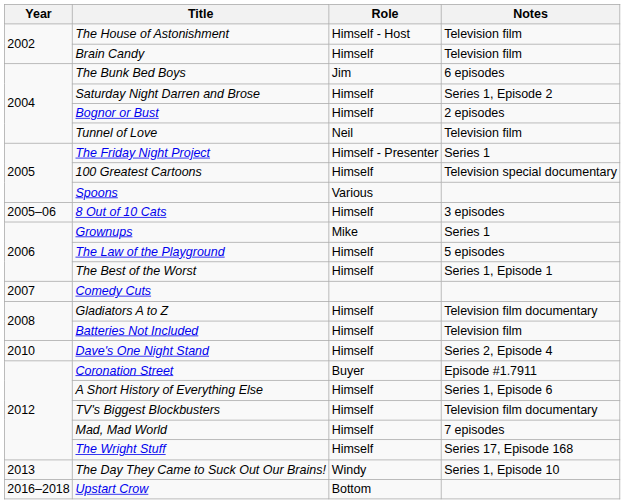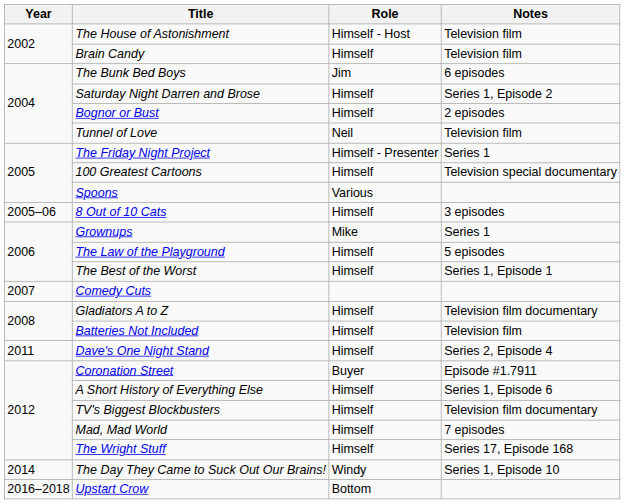 <table class="wikitable sortable">
 <tr>
 <th>Year</th>
 <th>Title</th>
 <th>Role</th>
 <th class="unsortable">Notes</th>
 </tr>
 <tr>
 <td rowspan="2">2002</td>
 <td><em>The House of Astonishment</em></td>
 <td>Himself - Host</td>
 <td>Television film</td>
 </tr>
 <tr>
 <td><em>Brain Candy</em></td>
 <td>Himself</td>
 <td>Television film</td>
 </tr>
 <tr>
 <td rowspan="4">2004</td>
 <td><em>The Bunk Bed Boys</em></td>
 <td>Jim</td>
 <td>6 episodes</td>
 </tr>
 <tr>
 <td><em>Saturday Night Darren and Brose</em></td>
 <td>Himself</td>
 <td>Series 1, Episode 2</td>
 </tr>
 <tr>
 <td><em><a href='#'>Bognor or Bust</a></em></td>
 <td>Himself</td>
 <td>2 episodes</td>
 </tr>
 <tr>
 <td><em>Tunnel of Love</em></td>
 <td>Neil</td>
 <td>Television film</td>
 </tr>
 <tr>
 <td rowspan="3">2005</td>
 <td><em><a href='#'>The Friday Night Project</a></em></td>
 <td>Himself - Presenter</td>
 <td>Series 1</td>
 </tr>
 <tr>
 <td><em>100 Greatest Cartoons</em></td>
 <td>Himself</td>
 <td>Television special documentary</td>
 </tr>
 <tr>
 <td><em><a href='#'>Spoons</a></em></td>
 <td>Various</td>
 <td></td>
 </tr>
 <tr>
 <td>2005–06</td>
 <td><em><a href='#'>8 Out of 10 Cats</a></em></td>
 <td>Himself</td>
 <td>3 episodes</td>
 </tr>
 <tr>
 <td rowspan="3">2006</td>
 <td><em><a href='#'>Grownups</a></em></td>
 <td>Mike</td>
 <td>Series 1</td>
 </tr>
 <tr>
 <td><em><a href='#'>The Law of the Playground</a></em></td>
 <td>Himself</td>
 <td>5 episodes</td>
 </tr>
 <tr>
 <td><em>The Best of the Worst</em></td>
 <td>Himself</td>
 <td>Series 1, Episode 1</td>
 </tr>
 <tr>
 <td>2007</td>
 <td><em><a href='#'>Comedy Cuts</a></em></td>
 <td></td>
 <td></td>
 </tr>
 <tr>
 <td rowspan="2">2008</td>
 <td><em>Gladiators A to Z</em></td>
 <td>Himself</td>
 <td>Television film documentary</td>
 </tr>
 <tr>
 <td><em><a href='#'>Batteries Not Included</a></em></td>
 <td>Himself</td>
 <td>Television film</td>
 </tr>
 <tr>
-<td>2010</td>
+<td>2011</td>
 <td><em><a href='#'>Dave's One Night Stand</a></em></td>
 <td>Himself</td>
 <td>Series 2, Episode 4</td>
 </tr>
 <tr>
 <td rowspan="5">2012</td>
 <td><em><a href='#'>Coronation Street</a></em></td>
 <td>Buyer</td>
 <td>Episode #1.7911</td>
 </tr>
 <tr>
 <td><em>A Short History of Everything Else</em></td>
 <td>Himself</td>
 <td>Series 1, Episode 6</td>
 </tr>
 <tr>
 <td><em>TV's Biggest Blockbusters</em></td>
 <td>Himself</td>
 <td>Television film documentary</td>
 </tr>
 <tr>
 <td><em>Mad, Mad World</em></td>
 <td>Himself</td>
 <td>7 episodes</td>
 </tr>
 <tr>
 <td><em><a href='#'>The Wright Stuff</a></em></td>
 <td>Himself</td>
 <td>Series 17, Episode 168</td>
 </tr>
 <tr>
-<td>2013</td>
+<td>2014</td>
 <td><em>The Day They Came to Suck Out Our Brains!</em></td>
 <td>Windy</td>
 <td>Series 1, Episode 10</td>
 </tr>
 <tr>
 <td>2016–2018</td>
 <td><em><a href='#'>Upstart Crow</a></em></td>
 <td>Bottom</td>
 <td></td>
 </tr>
 </table>
